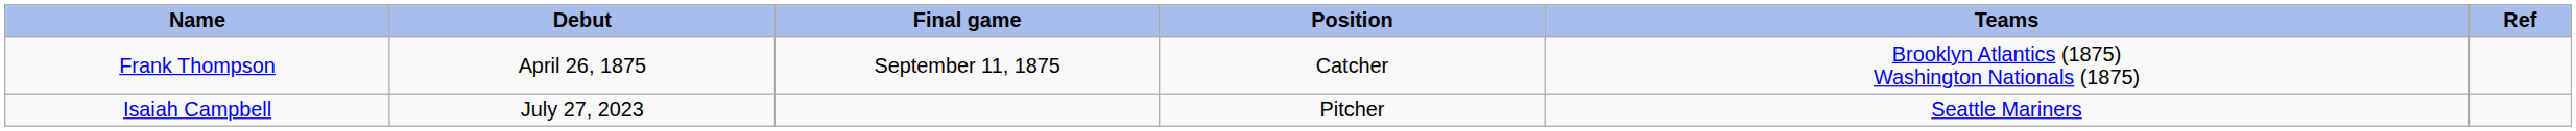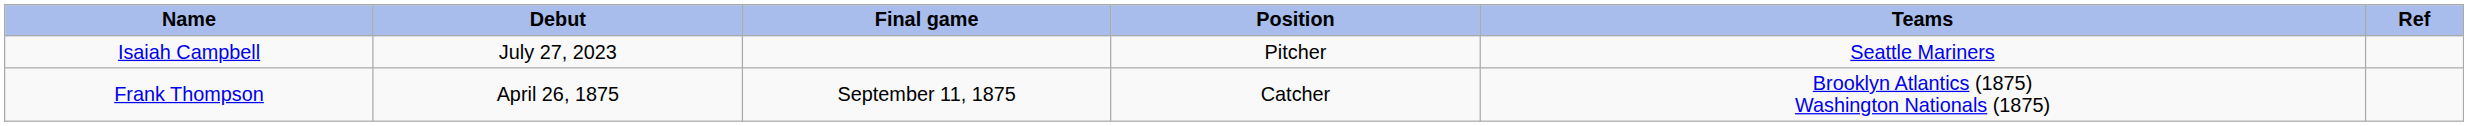 <table class="wikitable" style="width: 100%">
 <tr>
 <th style="background:#a8bdec; width:15%;">Name</th>
 <th style="width:15%; background:#a8bdec;">Debut</th>
 <th style="width:15%; background:#a8bdec;">Final game</th>
 <th style="width:15%; background:#a8bdec;">Position</th>
 <th style="width:36%; background:#a8bdec;">Teams</th>
 <th style="width:4%; background:#a8bdec;">Ref</th>
 </tr>
 <tr align=center>
+<td><a href='#'>Isaiah Campbell</a></td>
+<td>July 27, 2023</td>
+<td></td>
+<td>Pitcher</td>
+<td><a href='#'>Seattle Mariners</a></td>
+<td></td>
+</tr>
+<tr align=center>
 <td><a href='#'>Frank Thompson</a></td>
 <td>April 26, 1875</td>
 <td>September 11, 1875</td>
 <td>Catcher</td>
 <td><a href='#'>Brooklyn Atlantics</a> (1875)<br><a href='#'>Washington Nationals</a> (1875)</td>
 <td></td>
 </tr>
-<tr align=center>
-<td><a href='#'>Isaiah Campbell</a></td>
-<td>July 27, 2023</td>
-<td></td>
-<td>Pitcher</td>
-<td><a href='#'>Seattle Mariners</a></td>
-<td></td>
-</tr>
 </table>
